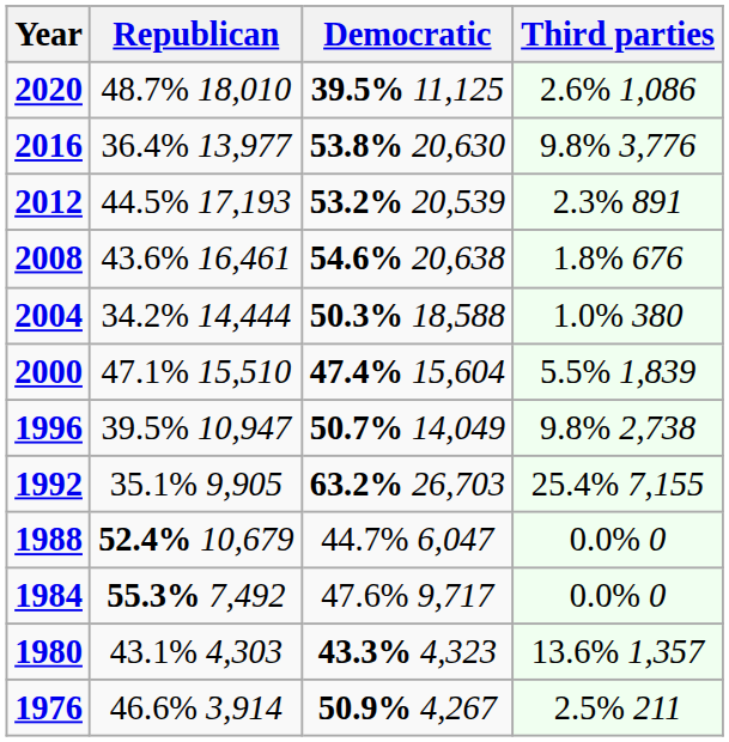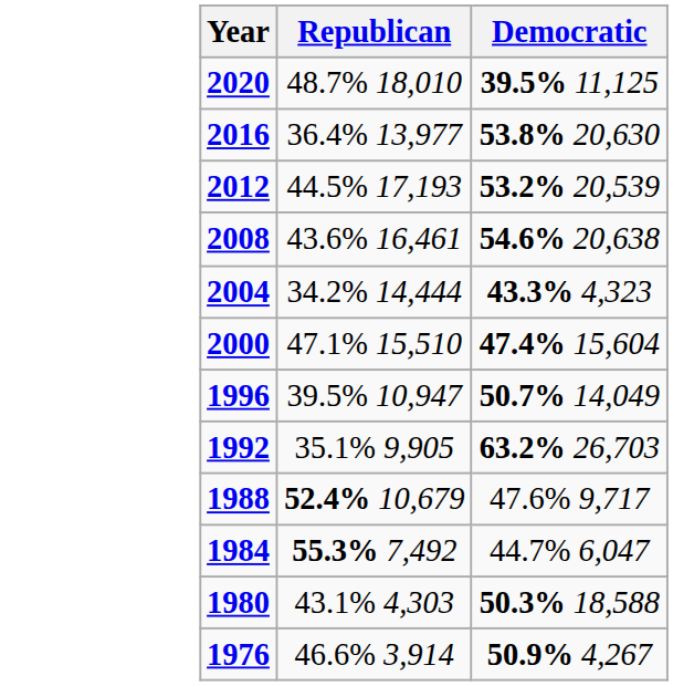 <table class="wikitable" style="float:right; font-size:95%;">
 <tr bgcolor=lightgrey>
 <th>Year</th>
 <th><a href='#'>Republican</a></th>
 <th><a href='#'>Democratic</a></th>
-<th><a href='#'>Third parties</a></th>
 </tr>
 <tr>
 <td style="text-align:center;" ><strong><a href='#'>2020</a></strong></td>
 <td style="text-align:center;" >48.7% <em>18,010</em></td>
 <td style="text-align:center;" ><strong>39.5%</strong> <em>11,125</em></td>
-<td style="text-align:center; background:honeyDew;">2.6% <em>1,086</em></td>
 </tr>
 <tr>
 <td style="text-align:center;" ><strong><a href='#'>2016</a></strong></td>
 <td style="text-align:center;" >36.4% <em>13,977</em></td>
 <td style="text-align:center;" ><strong>53.8%</strong> <em>20,630</em></td>
-<td style="text-align:center; background:honeyDew;">9.8% <em>3,776</em></td>
 </tr>
 <tr>
 <td style="text-align:center;" ><strong><a href='#'>2012</a></strong></td>
 <td style="text-align:center;" >44.5% <em>17,193</em></td>
 <td style="text-align:center;" ><strong>53.2%</strong> <em>20,539</em></td>
-<td style="text-align:center; background:honeyDew;">2.3% <em>891</em></td>
 </tr>
 <tr>
 <td style="text-align:center;" ><strong><a href='#'>2008</a></strong></td>
 <td style="text-align:center;" >43.6% <em>16,461</em></td>
 <td style="text-align:center;" ><strong>54.6%</strong> <em>20,638</em></td>
-<td style="text-align:center; background:honeyDew;">1.8% <em>676</em></td>
 </tr>
 <tr>
 <td style="text-align:center;" ><strong><a href='#'>2004</a></strong></td>
 <td style="text-align:center;" >34.2% <em>14,444</em></td>
-<td style="text-align:center;" ><strong>50.3%</strong> <em>18,588</em></td>
-<td style="text-align:center; background:honeyDew;">1.0% <em>380</em></td>
+<td style="text-align:center;" ><strong>43.3%</strong> <em>4,323</em></td>
 </tr>
 <tr>
 <td style="text-align:center;" ><strong><a href='#'>2000</a></strong></td>
 <td style="text-align:center;" >47.1% <em>15,510</em></td>
 <td style="text-align:center;" ><strong>47.4%</strong> <em>15,604</em></td>
-<td style="text-align:center; background:honeyDew;">5.5% <em>1,839</em></td>
 </tr>
 <tr>
 <td style="text-align:center;" ><strong><a href='#'>1996</a></strong></td>
 <td style="text-align:center;" >39.5% <em>10,947</em></td>
 <td style="text-align:center;" ><strong>50.7%</strong> <em>14,049</em></td>
-<td style="text-align:center; background:honeyDew;">9.8% <em>2,738</em></td>
 </tr>
 <tr>
 <td style="text-align:center;" ><strong><a href='#'>1992</a></strong></td>
 <td style="text-align:center;" >35.1% <em>9,905</em></td>
 <td style="text-align:center;" ><strong>63.2%</strong> <em>26,703</em></td>
-<td style="text-align:center; background:honeyDew;">25.4% <em>7,155</em></td>
 </tr>
 <tr>
 <td style="text-align:center;" ><strong><a href='#'>1988</a></strong></td>
 <td style="text-align:center;" ><strong>52.4%</strong> <em>10,679</em></td>
-<td style="text-align:center;" >44.7% <em>6,047</em></td>
-<td style="text-align:center; background:honeyDew;">0.0% <em>0</em></td>
+<td style="text-align:center;" >47.6% <em>9,717</em></td>
 </tr>
 <tr>
 <td style="text-align:center;" ><strong><a href='#'>1984</a></strong></td>
 <td style="text-align:center;" ><strong>55.3%</strong> <em>7,492</em></td>
-<td style="text-align:center;" >47.6% <em>9,717</em></td>
-<td style="text-align:center; background:honeyDew;">0.0% <em>0</em></td>
+<td style="text-align:center;" >44.7% <em>6,047</em></td>
 </tr>
 <tr>
 <td style="text-align:center;" ><strong><a href='#'>1980</a></strong></td>
 <td style="text-align:center;" >43.1% <em>4,303</em></td>
-<td style="text-align:center;" ><strong>43.3%</strong> <em>4,323</em></td>
-<td style="text-align:center; background:honeyDew;">13.6% <em>1,357</em></td>
+<td style="text-align:center;" ><strong>50.3%</strong> <em>18,588</em></td>
 </tr>
 <tr>
 <td style="text-align:center;" ><strong><a href='#'>1976</a></strong></td>
 <td style="text-align:center;" >46.6% <em>3,914</em></td>
 <td style="text-align:center;" ><strong>50.9%</strong> <em>4,267</em></td>
-<td style="text-align:center; background:honeyDew;">2.5% <em>211</em></td>
 </tr>
 </table>
